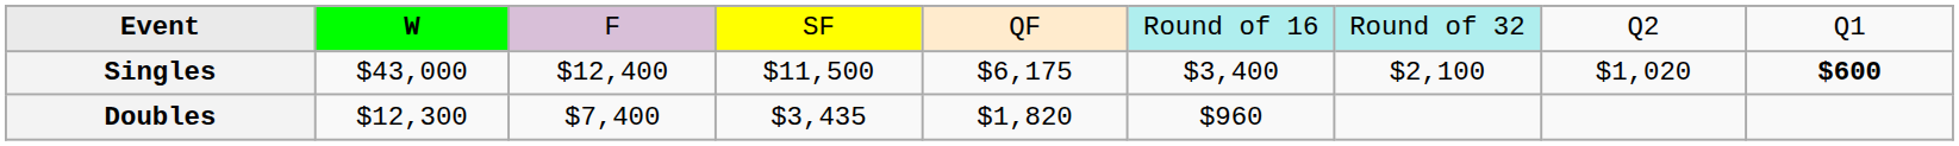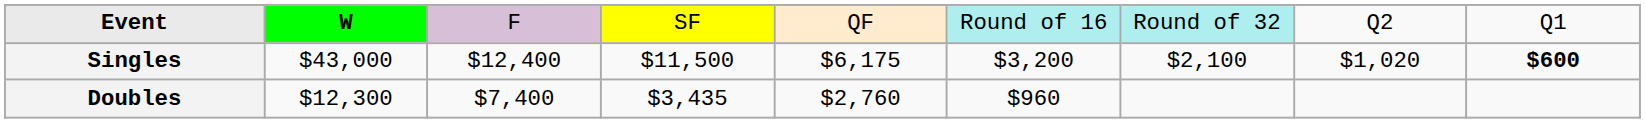 <table class=wikitable style=font-size:90%;text-align:center>
 <tr>
 <td style="width:130px; background:#eaeaea;"><strong>Event</strong></td>
 <td width=80 bgcolor=lime><strong>W</strong></td>
 <td width=85 bgcolor=thistle>F</td>
 <td width=85 bgcolor=ffff00>SF</td>
 <td width=85 bgcolor=ffebcd>QF</td>
 <td width=85 bgcolor=afeeee>Round of 16</td>
 <td width=85 bgcolor=afeeee>Round of 32</td>
 <td width=85>Q2</td>
 <td width=85>Q1</td>
 </tr>
 <tr>
 <th style=background:#f3f3f3>Singles</th>
 <td>$43,000</td>
 <td>$12,400</td>
 <td>$11,500</td>
 <td>$6,175</td>
-<td>$3,400</td>
+<td>$3,200</td>
 <td>$2,100</td>
 <td>$1,020</td>
 <td><strong>$600</strong></td>
 </tr>
 <tr>
 <th style=background:#f3f3f3>Doubles</th>
 <td>$12,300</td>
 <td>$7,400</td>
 <td>$3,435</td>
-<td>$1,820</td>
+<td>$2,760</td>
 <td>$960</td>
 <td></td>
 <td></td>
 <td></td>
 </tr>
 </table>
